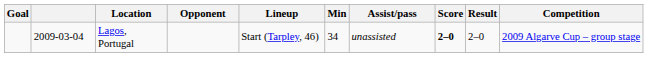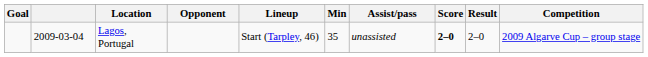 <table class="wikitable" style="font-size:90%">
 <tr>
 <th>Goal</th>
 <th width=80></th>
 <th width=90>Location</th>
 <th width=90>Opponent</th>
 <th width=110>Lineup</th>
 <th>Min</th>
 <th width=110>Assist/pass</th>
 <th width=30>Score</th>
 <th width=30>Result</th>
 <th>Competition</th>
 </tr>
 <tr>
 <td></td>
 <td>2009-03-04</td>
 <td> <a href='#'>Lagos</a>, Portugal</td>
 <td></td>
 <td>Start (<a href='#'>Tarpley</a>, 46)</td>
-<td>34</td>
+<td>35</td>
 <td><em>unassisted</em></td>
 <td><strong>2–0</strong></td>
 <td>2–0</td>
 <td><a href='#'>2009 Algarve Cup – group stage</a></td>
 </tr>
 </table>
